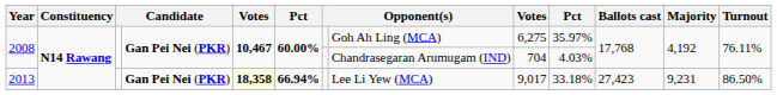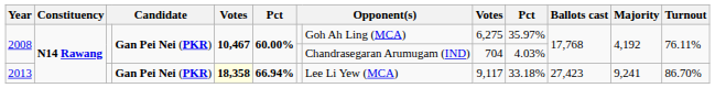 <table class="wikitable" style="margin:0.5em ; font-size:95%">
 <tr>
 <th>Year</th>
 <th>Constituency</th>
 <th colspan=2>Candidate</th>
 <th>Votes</th>
 <th>Pct</th>
 <th colspan=2>Opponent(s)</th>
 <th>Votes</th>
 <th>Pct</th>
 <th>Ballots cast</th>
 <th>Majority</th>
 <th>Turnout</th>
 </tr>
 <tr>
 <td rowspan=2><a href='#'>2008</a></td>
 <td rowspan=3><strong>N14 <a href='#'>Rawang</a></strong></td>
 <td rowspan=2 ></td>
 <td rowspan=2><strong>Gan Pei Nei</strong> (<a href='#'><strong>PKR</strong></a>)</td>
 <td rowspan=2 align=right><strong>10,467</strong></td>
 <td rowspan=2><strong>60.00%</strong></td>
 <td></td>
 <td>Goh Ah Ling (<a href='#'>MCA</a>)</td>
 <td align=right>6,275</td>
 <td>35.97%</td>
 <td rowspan=2>17,768</td>
 <td rowspan=2>4,192</td>
 <td rowspan=2>76.11%</td>
 </tr>
 <tr>
 <td></td>
 <td>Chandrasegaran Arumugam (<a href='#'>IND</a>)</td>
 <td align=right>704</td>
 <td align=right>4.03%</td>
 </tr>
 <tr>
 <td><a href='#'>2013</a></td>
 <td></td>
 <td><strong>Gan Pei Nei</strong> (<a href='#'><strong>PKR</strong></a>)</td>
 <td align=right style="background: lightyellow;"><strong>18,358</strong></td>
 <td><strong>66.94%</strong></td>
 <td></td>
 <td>Lee Li Yew (<a href='#'>MCA</a>)</td>
-<td align=right>9,017</td>
+<td align=right>9,117</td>
 <td>33.18%</td>
 <td>27,423</td>
-<td>9,231</td>
-<td>86.50%</td>
+<td>9,241</td>
+<td>86.70%</td>
 </tr>
 </table>
